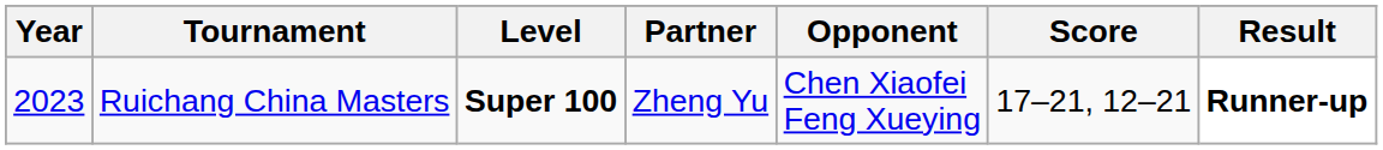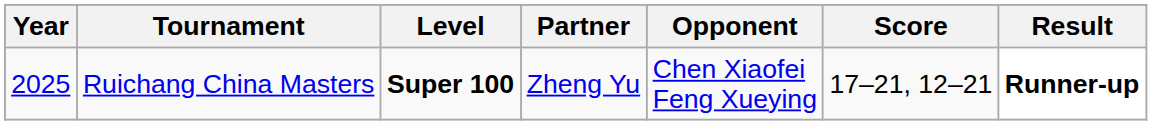 <table class="sortable wikitable" style="font-size: 90%;">
 <tr>
 <th>Year</th>
 <th>Tournament</th>
 <th>Level</th>
 <th>Partner</th>
 <th>Opponent</th>
 <th>Score</th>
 <th>Result</th>
 </tr>
 <tr>
-<td align="center"><a href='#'>2023</a></td>
+<td align="center"><a href='#'>2025</a></td>
 <td align="left"><a href='#'>Ruichang China Masters</a></td>
 <td align="left"><strong>Super 100</strong></td>
 <td align="left"> <a href='#'>Zheng Yu</a></td>
 <td align="left"> <a href='#'>Chen Xiaofei</a><br>  <a href='#'>Feng Xueying</a></td>
 <td align="left">17–21, 12–21</td>
 <td style="text-align:left; background: white"> <strong>Runner-up</strong></td>
 </tr>
 </table>
